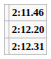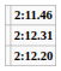 <table class="wikitable">
 <tr>
 <td></td>
 <td align=center><strong>2:11.46</strong></td>
 </tr>
 <tr>
 <td></td>
-<td align=center><strong>2:12.20</strong></td>
+<td align=center><strong>2:12.31</strong></td>
 </tr>
 <tr>
 <td></td>
-<td align=center><strong>2:12.31</strong></td>
+<td align=center><strong>2:12.20</strong></td>
 </tr>
 </table>
